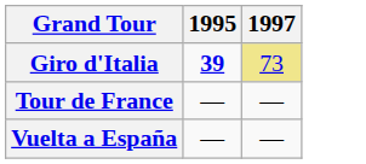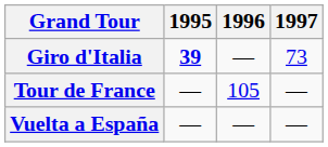 <table class="wikitable plainrowheaders">
 <tr>
 <th scope="col"><a href='#'>Grand Tour</a></th>
 <th scope="col">1995</th>
+<th scope="col">1996</th>
 <th scope="col">1997</th>
 </tr>
 <tr style="text-align:center;">
 <th scope="row"> <a href='#'>Giro d'Italia</a></th>
 <td style="text-align:center;"><strong><a href='#'>39</a></strong></td>
-<td style="background: khaki; text-align:center;"><a href='#'>73</a></td>
+<td>—</td>
+<td style="text-align:center;"><a href='#'>73</a></td>
 </tr>
 <tr style="text-align:center;">
 <th scope="row"> <a href='#'>Tour de France</a></th>
 <td>—</td>
+<td style="text-align:center;"><a href='#'>105</a></td>
 <td>—</td>
 </tr>
 <tr style="text-align:center;">
 <th scope="row"> <a href='#'>Vuelta a España</a></th>
 <td>—</td>
 <td>—</td>
+<td>—</td>
 </tr>
 </table>
